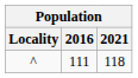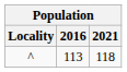 <table class="wikitable" style="text-align:center;">
 <tr>
 <th colspan="3" style="text-align:center; font-weight:bold">Population</th>
 </tr>
 <tr>
 <th style="text-align:center; background:  font-weight:bold">Locality</th>
 <th style="text-align:center; background:  font-weight:bold"><strong>2016</strong></th>
 <th style="text-align:center; background:  font-weight:bold"><strong>2021</strong></th>
 </tr>
 <tr>
 <td>^</td>
-<td>111</td>
+<td>113</td>
 <td>118</td>
 </tr>
 </table>
